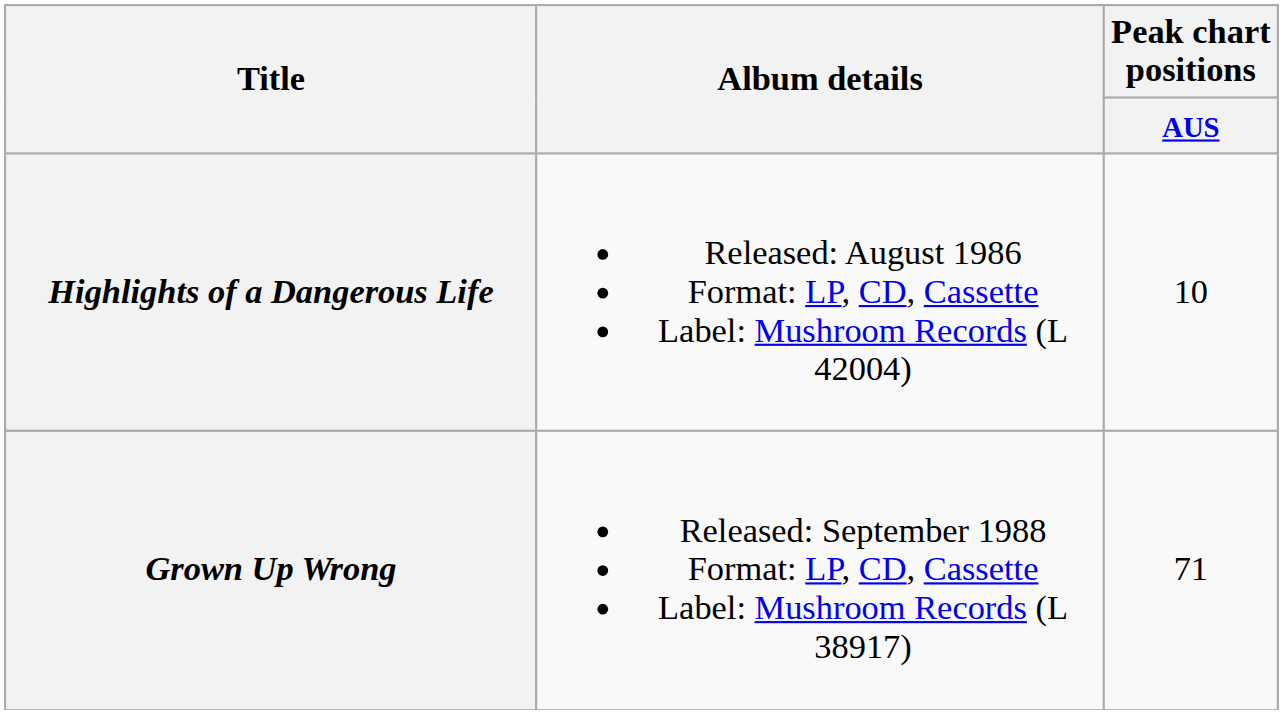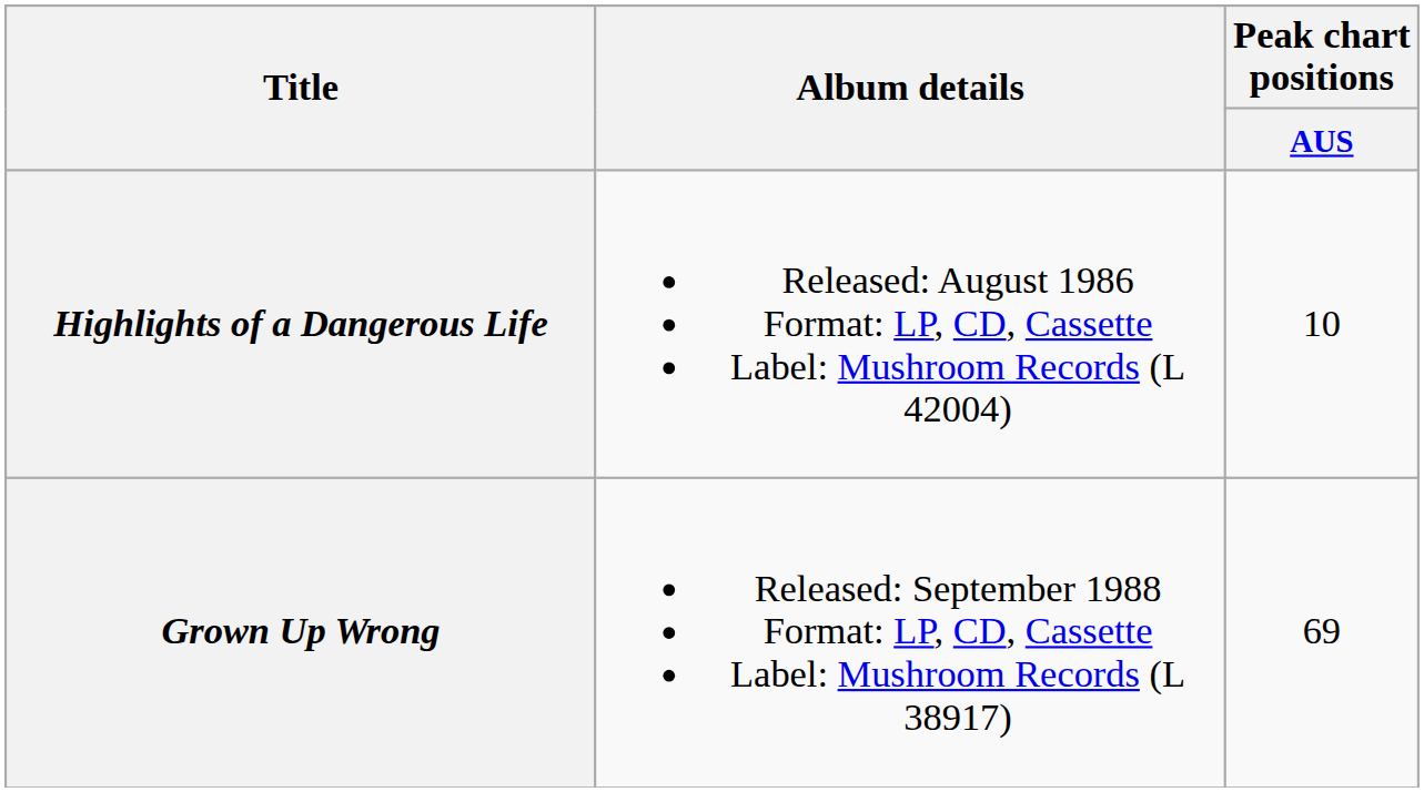 <table class="wikitable plainrowheaders" style="text-align:center;" border="1">
 <tr>
 <th scope="col" rowspan="2" style="width:15em;">Title</th>
 <th scope="col" rowspan="2" style="width:16em;">Album details</th>
 <th scope="col" colspan="1">Peak chart<br>positions</th>
 </tr>
 <tr>
 <th scope="col" style="text-align:center;"><small><a href='#'>AUS</a></small><br></th>
 </tr>
 <tr>
 <th scope="row"><em>Highlights of a Dangerous Life</em></th>
 <td><br><ul><li>Released: August 1986</li><li>Format: <a href='#'>LP</a>, <a href='#'>CD</a>, <a href='#'>Cassette</a></li><li>Label: <a href='#'>Mushroom Records</a> (L 42004)</li></ul></td>
 <td align="center">10</td>
 </tr>
 <tr>
 <th scope="row"><em>Grown Up Wrong</em></th>
 <td><br><ul><li>Released: September 1988</li><li>Format: <a href='#'>LP</a>, <a href='#'>CD</a>, <a href='#'>Cassette</a></li><li>Label: <a href='#'>Mushroom Records</a> (L 38917)</li></ul></td>
-<td align="center">71</td>
+<td align="center">69</td>
 </tr>
 </table>
